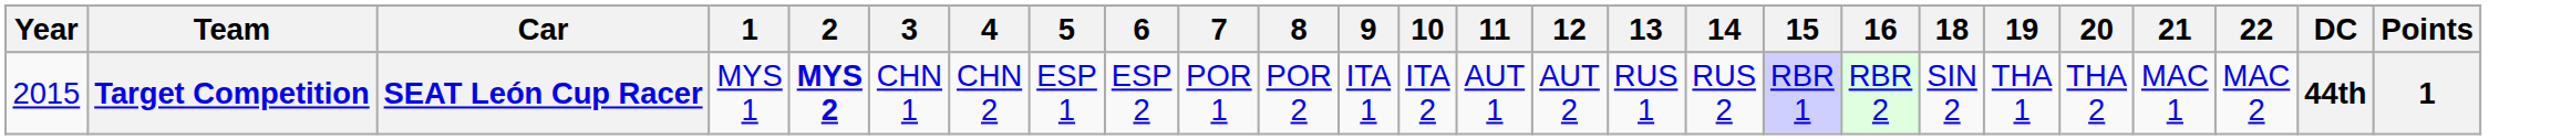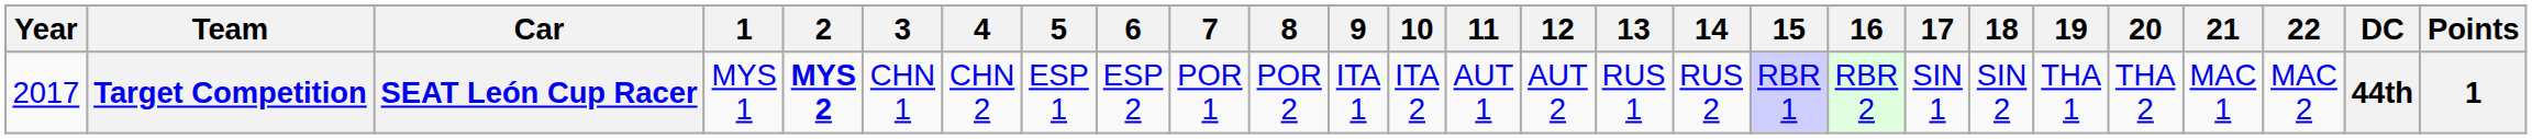 <table class="wikitable" style="text-align:center; font-size:85%">
 <tr>
 <th>Year</th>
 <th>Team</th>
 <th>Car</th>
 <th>1</th>
 <th>2</th>
 <th>3</th>
 <th>4</th>
 <th>5</th>
 <th>6</th>
 <th>7</th>
 <th>8</th>
 <th>9</th>
 <th>10</th>
 <th>11</th>
 <th>12</th>
 <th>13</th>
 <th>14</th>
 <th>15</th>
 <th>16</th>
+<th>17</th>
 <th>18</th>
 <th>19</th>
 <th>20</th>
 <th>21</th>
 <th>22</th>
 <th>DC</th>
 <th>Points</th>
 </tr>
 <tr>
-<td><a href='#'>2015</a></td>
+<td><a href='#'>2017</a></td>
 <th><a href='#'>Target Competition</a></th>
 <th><a href='#'>SEAT León Cup Racer</a></th>
 <td style="background:#;"><a href='#'>MYS<br>1</a></td>
 <td style="background:#;"><strong><a href='#'>MYS<br>2</a></strong></td>
 <td style="background:#;"><a href='#'>CHN<br>1</a></td>
 <td style="background:#;"><a href='#'>CHN<br>2</a></td>
 <td style="background:#;"><a href='#'>ESP<br>1</a></td>
 <td style="background:#;"><a href='#'>ESP<br>2</a></td>
 <td style="background:#;"><a href='#'>POR<br>1</a></td>
 <td style="background:#;"><a href='#'>POR<br>2</a></td>
 <td style="background:#;"><a href='#'>ITA<br>1</a></td>
 <td style="background:#;"><a href='#'>ITA<br>2</a></td>
 <td style="background:#;"><a href='#'>AUT<br>1</a></td>
 <td style="background:#;"><a href='#'>AUT<br>2</a></td>
 <td style="background:#;"><a href='#'>RUS<br>1</a></td>
 <td style="background:#;"><a href='#'>RUS<br>2</a></td>
 <td style="background:#CFCFFF;"><a href='#'>RBR<br>1</a><br></td>
 <td style="background:#DFFFDF;"><a href='#'>RBR<br>2</a><br></td>
+<td style="background:#;"><a href='#'>SIN<br>1</a></td>
 <td style="background:#;"><a href='#'>SIN<br>2</a></td>
 <td style="background:#;"><a href='#'>THA<br>1</a></td>
 <td style="background:#;"><a href='#'>THA<br>2</a></td>
 <td style="background:#;"><a href='#'>MAC<br>1</a></td>
 <td style="background:#;"><a href='#'>MAC<br>2</a></td>
 <th>44th</th>
 <th>1</th>
 </tr>
 </table>
